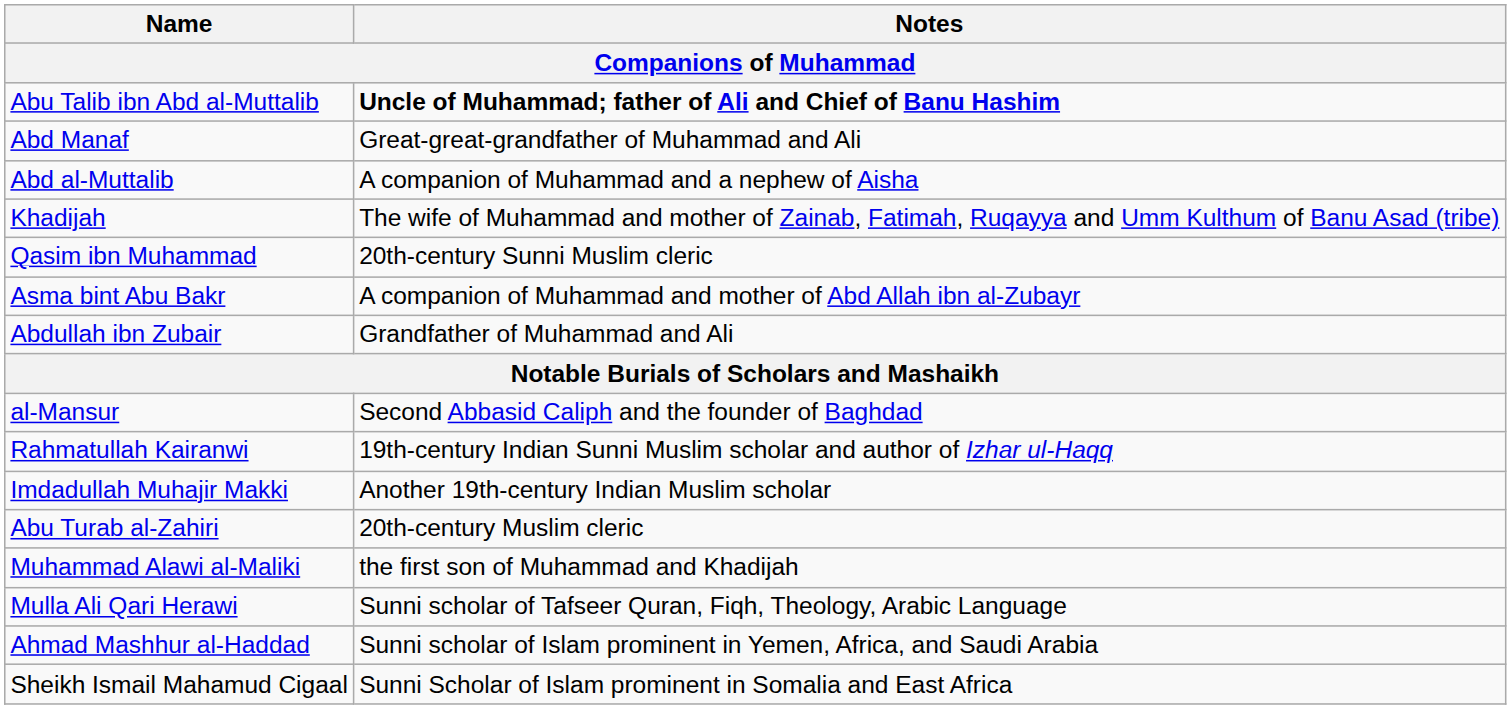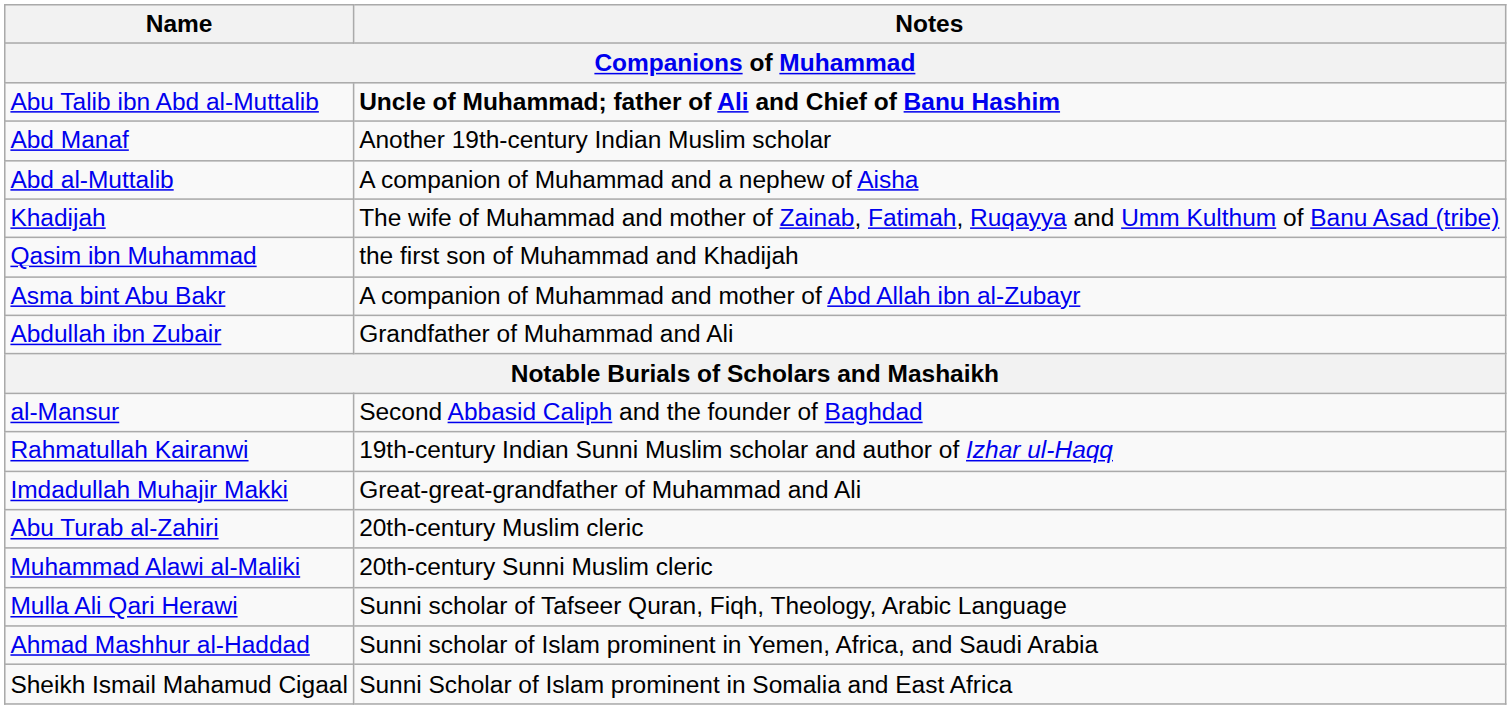 <table class="wikitable">
 <tr>
 <th>Name</th>
 <th>Notes</th>
 </tr>
 <tr>
 <th ! scope="row" colspan="7"><a href='#'>Companions</a> of <a href='#'>Muhammad</a></th>
 </tr>
 <tr>
 <td><a href='#'>Abu Talib ibn Abd al-Muttalib</a></td>
 <td><strong>Uncle of Muhammad; father of <a href='#'>Ali</a> and Chief of <a href='#'>Banu Hashim</a></strong></td>
 </tr>
 <tr>
 <td><a href='#'>Abd Manaf</a></td>
-<td>Great-great-grandfather of Muhammad and Ali</td>
+<td>Another 19th-century Indian Muslim scholar</td>
 </tr>
 <tr>
 <td><a href='#'>Abd al-Muttalib</a></td>
 <td>A companion of Muhammad and a nephew of <a href='#'>Aisha</a></td>
 </tr>
 <tr>
 <td><a href='#'>Khadijah</a></td>
 <td>The wife of Muhammad and mother of <a href='#'>Zainab</a>, <a href='#'>Fatimah</a>, <a href='#'>Ruqayya</a> and <a href='#'>Umm Kulthum</a> of <a href='#'>Banu Asad (tribe)</a></td>
 </tr>
 <tr>
 <td><a href='#'>Qasim ibn Muhammad</a></td>
-<td>20th-century Sunni Muslim cleric</td>
+<td>the first son of Muhammad and Khadijah</td>
 </tr>
 <tr>
 <td><a href='#'>Asma bint Abu Bakr</a></td>
 <td>A companion of Muhammad and mother of <a href='#'>Abd Allah ibn al-Zubayr</a></td>
 </tr>
 <tr>
 <td><a href='#'>Abdullah ibn Zubair</a></td>
 <td>Grandfather of Muhammad and Ali</td>
 </tr>
 <tr>
 <th scope="row" colspan="7">Notable Burials of Scholars and Mashaikh</th>
 </tr>
 <tr>
 <td><a href='#'>al-Mansur</a></td>
 <td>Second <a href='#'>Abbasid Caliph</a> and the founder of <a href='#'>Baghdad</a></td>
 </tr>
 <tr>
 <td><a href='#'>Rahmatullah Kairanwi</a></td>
 <td>19th-century Indian Sunni Muslim scholar and author of <em><a href='#'>Izhar ul-Haqq</a></em></td>
 </tr>
 <tr>
 <td><a href='#'>Imdadullah Muhajir Makki</a></td>
-<td>Another 19th-century Indian Muslim scholar</td>
+<td>Great-great-grandfather of Muhammad and Ali</td>
 </tr>
 <tr>
 <td><a href='#'>Abu Turab al-Zahiri</a></td>
 <td>20th-century Muslim cleric</td>
 </tr>
 <tr>
 <td><a href='#'>Muhammad Alawi al-Maliki</a></td>
-<td>the first son of Muhammad and Khadijah</td>
+<td>20th-century Sunni Muslim cleric</td>
 </tr>
 <tr>
 <td><a href='#'>Mulla Ali Qari Herawi</a></td>
 <td>Sunni scholar of Tafseer Quran, Fiqh, Theology, Arabic Language</td>
 </tr>
 <tr>
 <td><a href='#'>Ahmad Mashhur al-Haddad</a></td>
 <td>Sunni scholar of Islam prominent in Yemen, Africa, and Saudi Arabia</td>
 </tr>
 <tr>
 <td>Sheikh Ismail Mahamud Cigaal</td>
 <td>Sunni Scholar of Islam prominent in Somalia and East Africa</td>
 </tr>
 </table>
